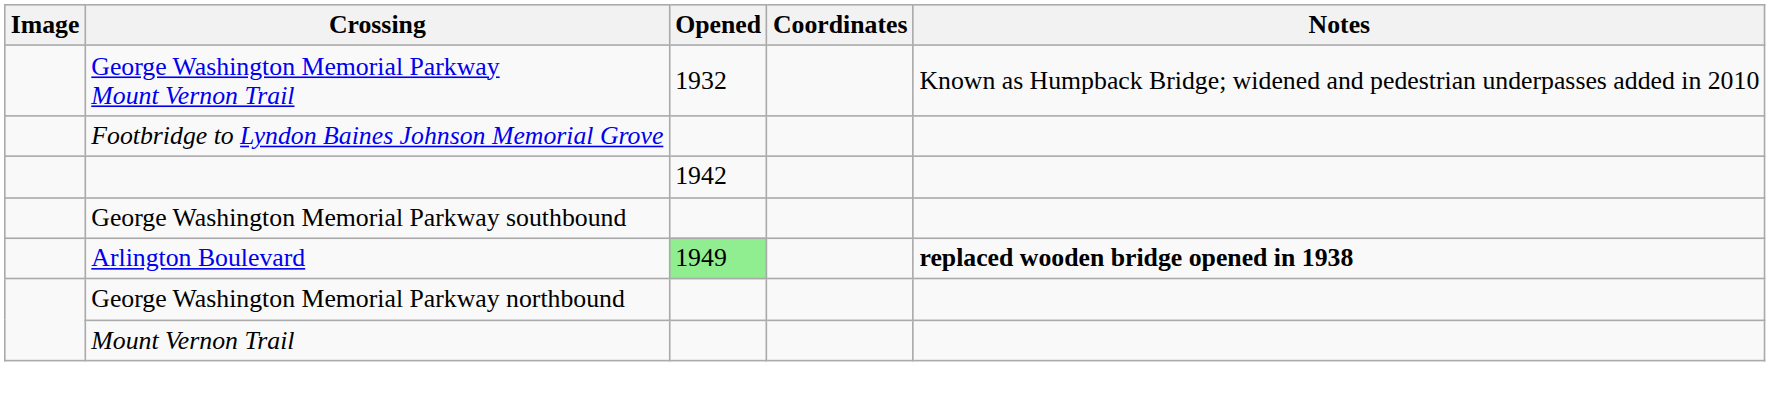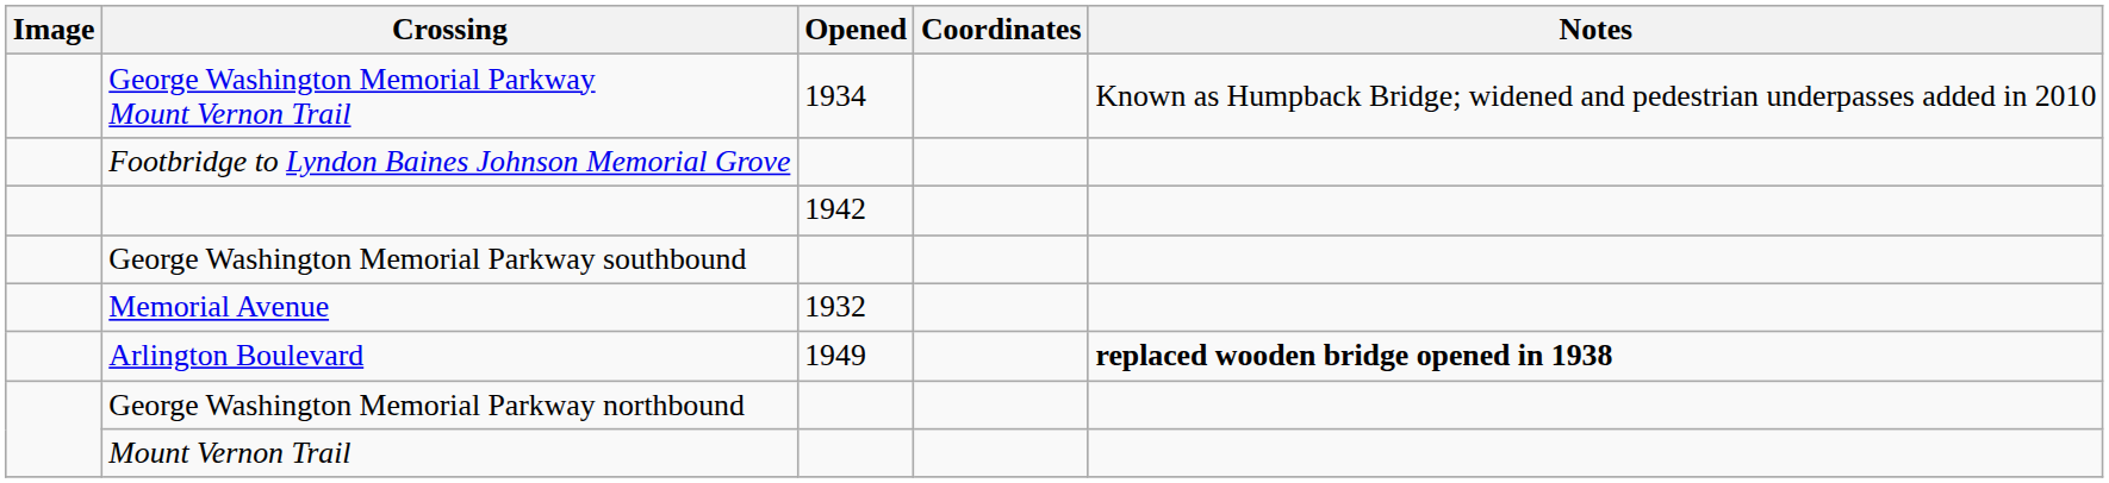 <table class="wikitable">
 <tr>
 <th>Image</th>
 <th>Crossing</th>
 <th>Opened</th>
 <th>Coordinates</th>
 <th>Notes</th>
 </tr>
 <tr>
 <td></td>
 <td><a href='#'>George Washington Memorial Parkway</a><br><em><a href='#'>Mount Vernon Trail</a></em></td>
-<td>1932</td>
+<td>1934</td>
 <td></td>
 <td>Known as Humpback Bridge; widened and pedestrian underpasses added in 2010</td>
 </tr>
 <tr>
 <td></td>
 <td><em>Footbridge to <a href='#'>Lyndon Baines Johnson Memorial Grove</a></em></td>
 <td></td>
 <td></td>
 <td></td>
 </tr>
 <tr>
 <td></td>
 <td></td>
 <td>1942</td>
 <td></td>
 <td></td>
 </tr>
 <tr>
 <td></td>
 <td>George Washington Memorial Parkway southbound</td>
 <td></td>
 <td></td>
 <td></td>
 </tr>
 <tr>
 <td></td>
+<td><a href='#'>Memorial Avenue</a></td>
+<td>1932</td>
+<td></td>
+<td></td>
+</tr>
+<tr>
+<td></td>
 <td><a href='#'>Arlington Boulevard</a></td>
-<td style="background: lightgreen;">1949</td>
+<td>1949</td>
 <td></td>
 <td><strong>replaced wooden bridge opened in 1938</strong></td>
 </tr>
 <tr>
 <td rowspan="2"></td>
 <td>George Washington Memorial Parkway northbound</td>
 <td></td>
 <td></td>
 <td></td>
 </tr>
 <tr>
 <td><em>Mount Vernon Trail</em></td>
 <td></td>
 <td></td>
 <td></td>
 </tr>
 </table>
